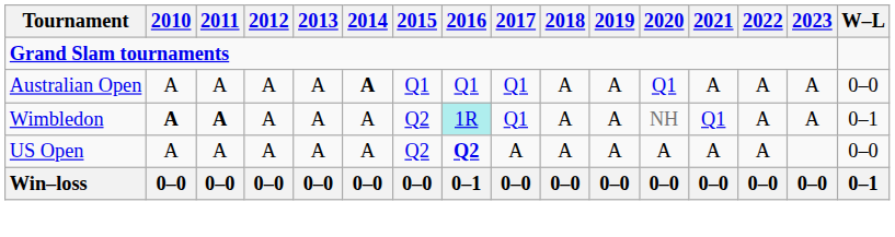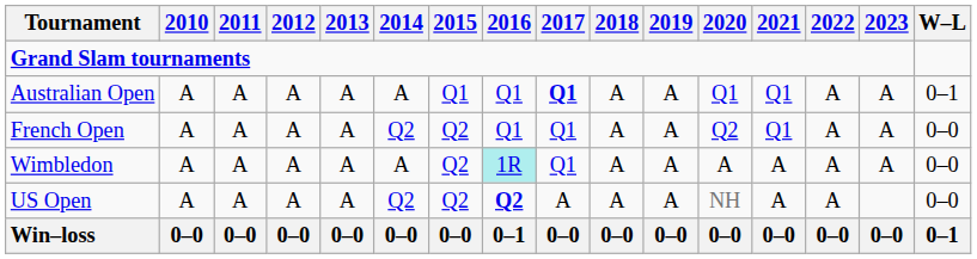 <table class=wikitable style=text-align:center;font-size:97%>
 <tr>
 <th>Tournament</th>
 <th><a href='#'>2010</a></th>
 <th><a href='#'>2011</a></th>
 <th><a href='#'>2012</a></th>
 <th><a href='#'>2013</a></th>
 <th><a href='#'>2014</a></th>
 <th><a href='#'>2015</a></th>
 <th><a href='#'>2016</a></th>
 <th><a href='#'>2017</a></th>
 <th><a href='#'>2018</a></th>
 <th><a href='#'>2019</a></th>
 <th><a href='#'>2020</a></th>
 <th><a href='#'>2021</a></th>
 <th><a href='#'>2022</a></th>
 <th><a href='#'>2023</a></th>
 <th>W–L</th>
 </tr>
 <tr>
 <td colspan=15 align=left><strong><a href='#'>Grand Slam tournaments</a></strong></td>
 </tr>
 <tr>
 <td align=left><a href='#'>Australian Open</a></td>
 <td>A</td>
 <td>A</td>
 <td>A</td>
 <td>A</td>
-<td><strong>A</strong></td>
+<td>A</td>
 <td><a href='#'>Q1</a></td>
+<td><a href='#'>Q1</a></td>
+<td><strong><a href='#'>Q1</a></strong></td>
+<td>A</td>
+<td>A</td>
 <td><a href='#'>Q1</a></td>
 <td><a href='#'>Q1</a></td>
 <td>A</td>
 <td>A</td>
+<td>0–1</td>
+</tr>
+<tr>
+<td align=left><a href='#'>French Open</a></td>
+<td>A</td>
+<td>A</td>
+<td>A</td>
+<td>A</td>
+<td><a href='#'>Q2</a></td>
+<td><a href='#'>Q2</a></td>
+<td><a href='#'>Q1</a></td>
 <td><a href='#'>Q1</a></td>
 <td>A</td>
+<td>A</td>
+<td><a href='#'>Q2</a></td>
+<td><a href='#'>Q1</a></td>
 <td>A</td>
 <td>A</td>
 <td>0–0</td>
 </tr>
 <tr>
 <td align=left><a href='#'>Wimbledon</a></td>
-<td><strong>A</strong></td>
-<td><strong>A</strong></td>
+<td>A</td>
+<td>A</td>
 <td>A</td>
 <td>A</td>
 <td>A</td>
 <td><a href='#'>Q2</a></td>
 <td style=background:#afeeee><a href='#'>1R</a></td>
 <td><a href='#'>Q1</a></td>
 <td>A</td>
 <td>A</td>
-<td style=color:#767676>NH</td>
-<td><a href='#'>Q1</a></td>
 <td>A</td>
 <td>A</td>
-<td>0–1</td>
+<td>A</td>
+<td>A</td>
+<td>0–0</td>
 </tr>
 <tr>
 <td align=left><a href='#'>US Open</a></td>
 <td>A</td>
 <td>A</td>
 <td>A</td>
 <td>A</td>
-<td>A</td>
+<td><a href='#'>Q2</a></td>
 <td><a href='#'>Q2</a></td>
 <td><strong><a href='#'>Q2</a></strong></td>
 <td>A</td>
 <td>A</td>
 <td>A</td>
-<td>A</td>
+<td style=color:#767676>NH</td>
 <td>A</td>
 <td>A</td>
 <td></td>
 <td>0–0</td>
 </tr>
 <tr>
 <th style=text-align:left>Win–loss</th>
 <th>0–0</th>
 <th>0–0</th>
 <th>0–0</th>
 <th>0–0</th>
 <th>0–0</th>
 <th>0–0</th>
 <th>0–1</th>
 <th>0–0</th>
 <th>0–0</th>
 <th>0–0</th>
 <th>0–0</th>
 <th>0–0</th>
 <th>0–0</th>
 <th>0–0</th>
 <th>0–1</th>
 </tr>
 </table>
